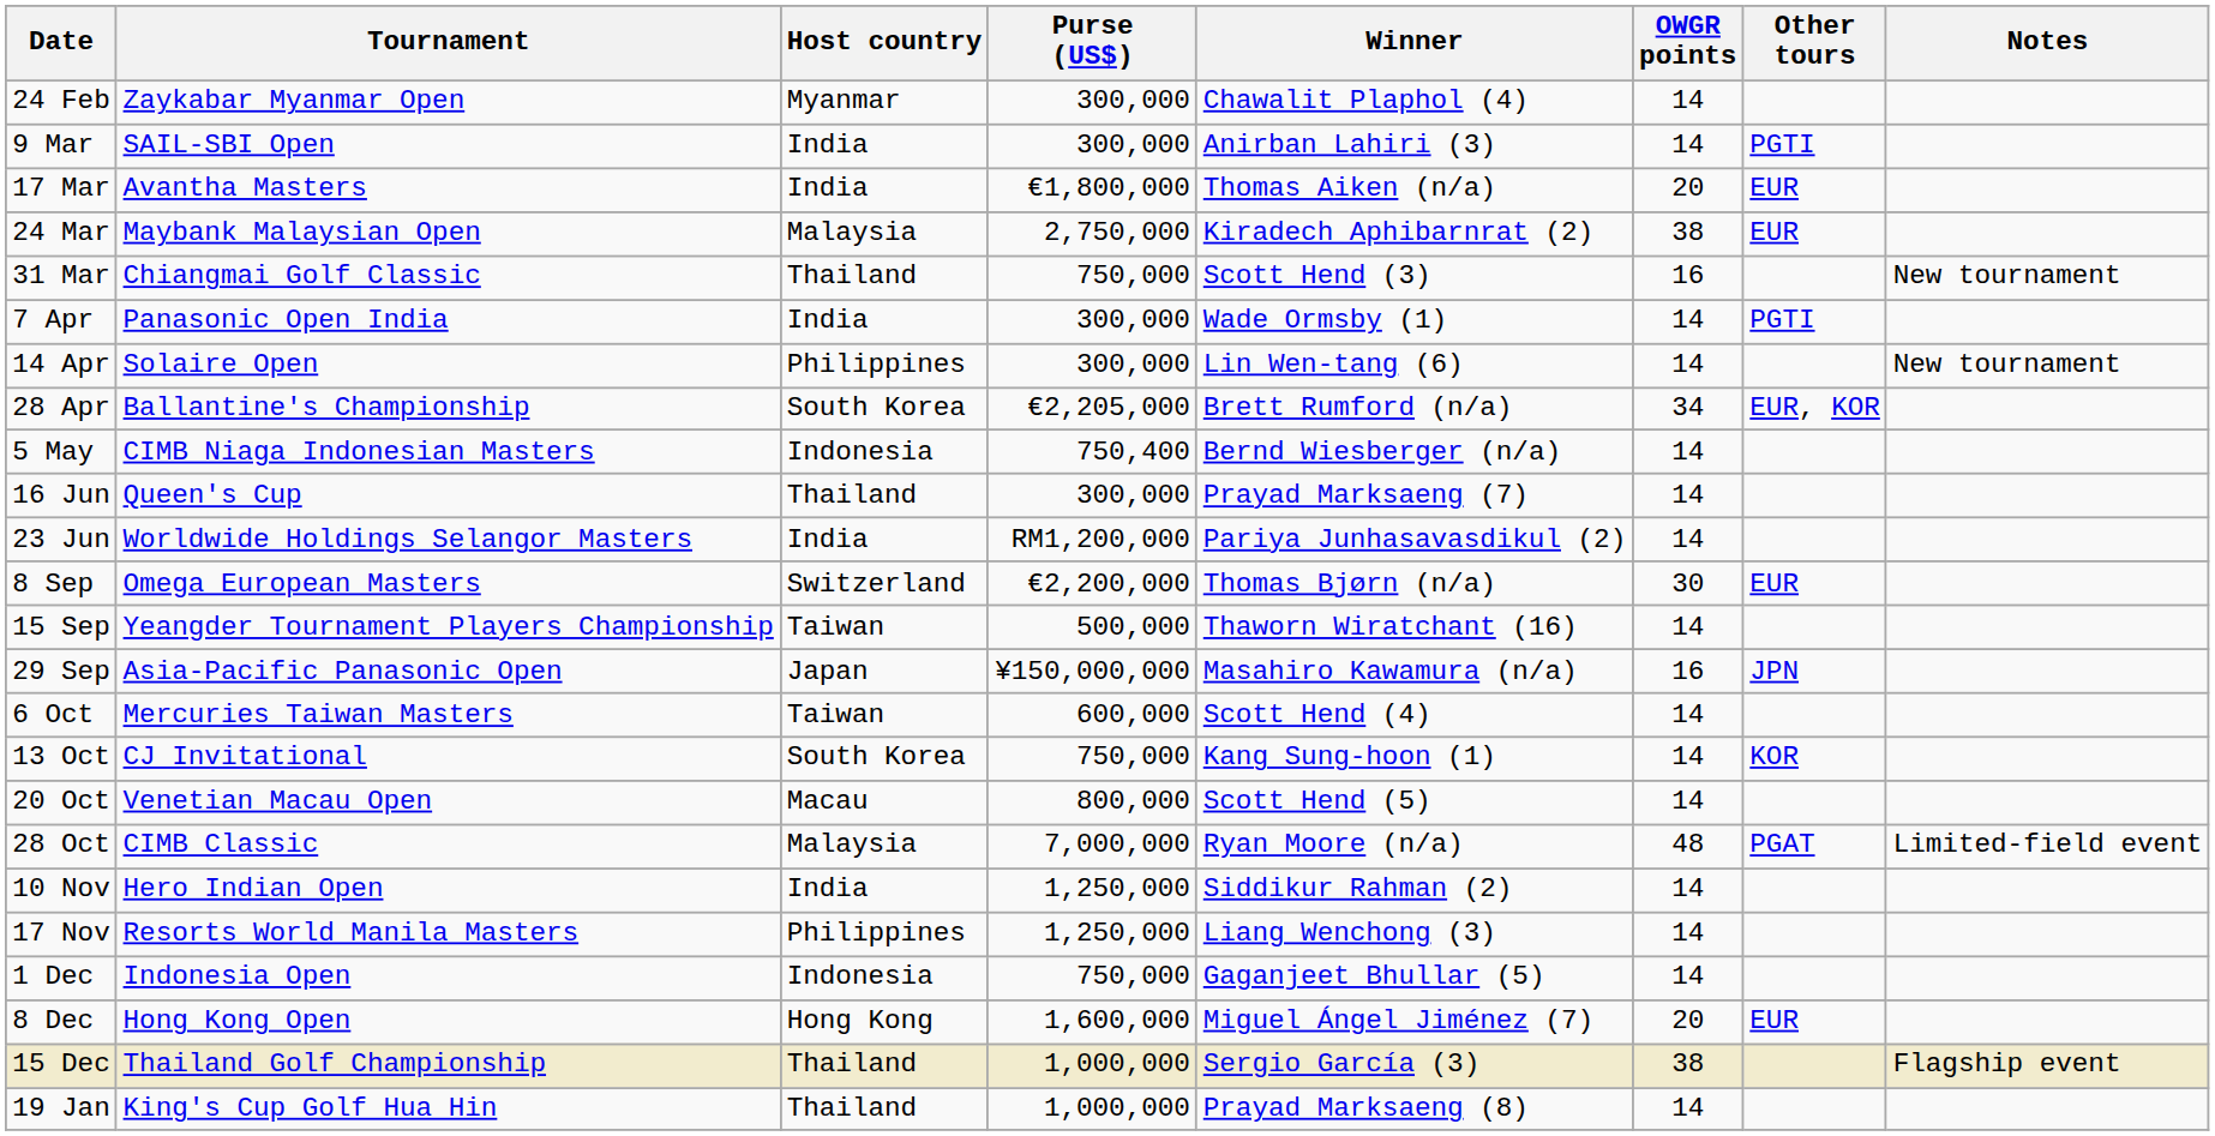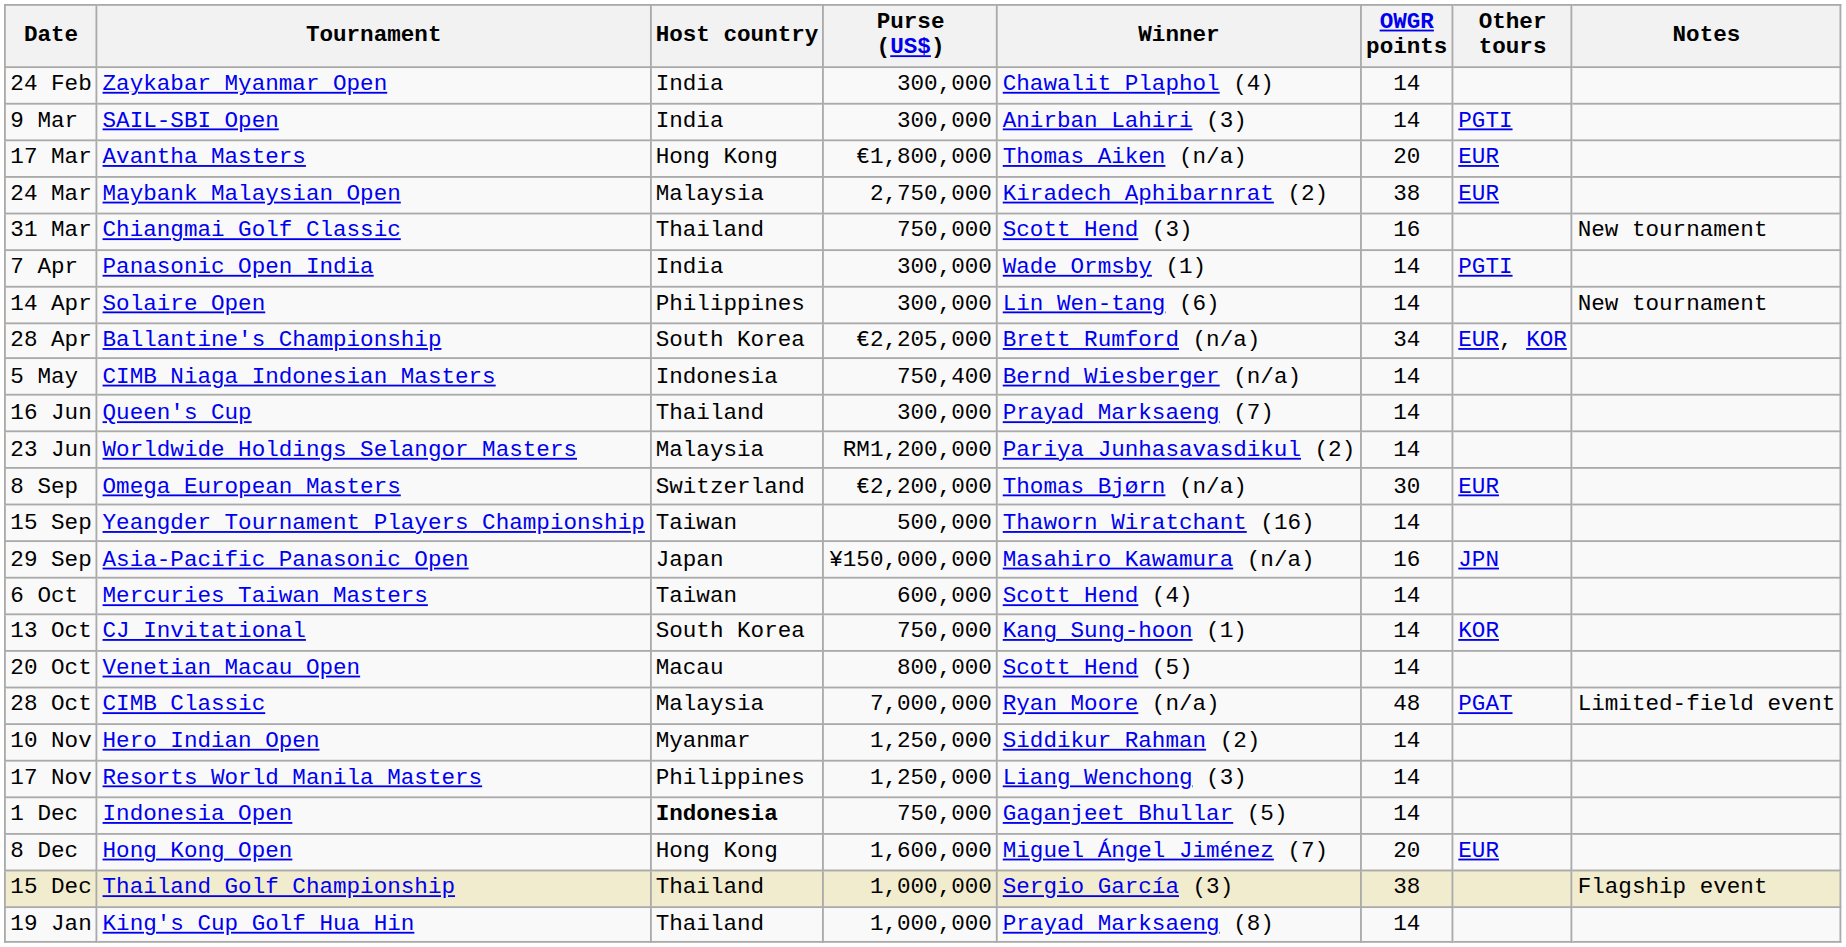 <table class="wikitable" style="font-size:95%">
 <tr>
 <th>Date</th>
 <th>Tournament</th>
 <th>Host country</th>
 <th>Purse<br>(<a href='#'>US$</a>)</th>
 <th>Winner</th>
 <th><a href='#'>OWGR</a><br>points</th>
 <th>Other<br>tours</th>
 <th>Notes</th>
 </tr>
 <tr>
 <td>24 Feb</td>
 <td><a href='#'>Zaykabar Myanmar Open</a></td>
-<td>Myanmar</td>
+<td>India</td>
 <td align=right>300,000</td>
 <td> <a href='#'>Chawalit Plaphol</a> (4)</td>
 <td align=center>14</td>
 <td></td>
 <td></td>
 </tr>
 <tr>
 <td>9 Mar</td>
 <td><a href='#'>SAIL-SBI Open</a></td>
 <td>India</td>
 <td align=right>300,000</td>
 <td> <a href='#'>Anirban Lahiri</a> (3)</td>
 <td align=center>14</td>
 <td><a href='#'>PGTI</a></td>
 <td></td>
 </tr>
 <tr>
 <td>17 Mar</td>
 <td><a href='#'>Avantha Masters</a></td>
-<td>India</td>
+<td>Hong Kong</td>
 <td align=right>€1,800,000</td>
 <td> <a href='#'>Thomas Aiken</a> (n/a)</td>
 <td align=center>20</td>
 <td><a href='#'>EUR</a></td>
 <td></td>
 </tr>
 <tr>
 <td>24 Mar</td>
 <td><a href='#'>Maybank Malaysian Open</a></td>
 <td>Malaysia</td>
 <td align=right>2,750,000</td>
 <td> <a href='#'>Kiradech Aphibarnrat</a> (2)</td>
 <td align=center>38</td>
 <td><a href='#'>EUR</a></td>
 <td></td>
 </tr>
 <tr>
 <td>31 Mar</td>
 <td><a href='#'>Chiangmai Golf Classic</a></td>
 <td>Thailand</td>
 <td align=right>750,000</td>
 <td> <a href='#'>Scott Hend</a> (3)</td>
 <td align=center>16</td>
 <td></td>
 <td>New tournament</td>
 </tr>
 <tr>
 <td>7 Apr</td>
 <td><a href='#'>Panasonic Open India</a></td>
 <td>India</td>
 <td align=right>300,000</td>
 <td> <a href='#'>Wade Ormsby</a> (1)</td>
 <td align=center>14</td>
 <td><a href='#'>PGTI</a></td>
 <td></td>
 </tr>
 <tr>
 <td>14 Apr</td>
 <td><a href='#'>Solaire Open</a></td>
 <td>Philippines</td>
 <td align=right>300,000</td>
 <td> <a href='#'>Lin Wen-tang</a> (6)</td>
 <td align=center>14</td>
 <td></td>
 <td>New tournament</td>
 </tr>
 <tr>
 <td>28 Apr</td>
 <td><a href='#'>Ballantine's Championship</a></td>
 <td>South Korea</td>
 <td align=right>€2,205,000</td>
 <td> <a href='#'>Brett Rumford</a> (n/a)</td>
 <td align=center>34</td>
 <td><a href='#'>EUR</a>, <a href='#'>KOR</a></td>
 <td></td>
 </tr>
 <tr>
 <td>5 May</td>
 <td><a href='#'>CIMB Niaga Indonesian Masters</a></td>
 <td>Indonesia</td>
 <td align=right>750,400</td>
 <td> <a href='#'>Bernd Wiesberger</a> (n/a)</td>
 <td align=center>14</td>
 <td></td>
 <td></td>
 </tr>
 <tr>
 <td>16 Jun</td>
 <td><a href='#'>Queen's Cup</a></td>
 <td>Thailand</td>
 <td align=right>300,000</td>
 <td> <a href='#'>Prayad Marksaeng</a> (7)</td>
 <td align=center>14</td>
 <td></td>
 <td></td>
 </tr>
 <tr>
 <td>23 Jun</td>
 <td><a href='#'>Worldwide Holdings Selangor Masters</a></td>
-<td>India</td>
+<td>Malaysia</td>
 <td align=right>RM1,200,000</td>
 <td> <a href='#'>Pariya Junhasavasdikul</a> (2)</td>
 <td align=center>14</td>
 <td></td>
 <td></td>
 </tr>
 <tr>
 <td>8 Sep</td>
 <td><a href='#'>Omega European Masters</a></td>
 <td>Switzerland</td>
 <td align=right>€2,200,000</td>
 <td> <a href='#'>Thomas Bjørn</a> (n/a)</td>
 <td align=center>30</td>
 <td><a href='#'>EUR</a></td>
 <td></td>
 </tr>
 <tr>
 <td>15 Sep</td>
 <td><a href='#'>Yeangder Tournament Players Championship</a></td>
 <td>Taiwan</td>
 <td align=right>500,000</td>
 <td> <a href='#'>Thaworn Wiratchant</a> (16)</td>
 <td align=center>14</td>
 <td></td>
 <td></td>
 </tr>
 <tr>
 <td>29 Sep</td>
 <td><a href='#'>Asia-Pacific Panasonic Open</a></td>
 <td>Japan</td>
 <td align=right>¥150,000,000</td>
 <td> <a href='#'>Masahiro Kawamura</a> (n/a)</td>
 <td align=center>16</td>
 <td><a href='#'>JPN</a></td>
 <td></td>
 </tr>
 <tr>
 <td>6 Oct</td>
 <td><a href='#'>Mercuries Taiwan Masters</a></td>
 <td>Taiwan</td>
 <td align=right>600,000</td>
 <td> <a href='#'>Scott Hend</a> (4)</td>
 <td align=center>14</td>
 <td></td>
 <td></td>
 </tr>
 <tr>
 <td>13 Oct</td>
 <td><a href='#'>CJ Invitational</a></td>
 <td>South Korea</td>
 <td align=right>750,000</td>
 <td> <a href='#'>Kang Sung-hoon</a> (1)</td>
 <td align=center>14</td>
 <td><a href='#'>KOR</a></td>
 <td></td>
 </tr>
 <tr>
 <td>20 Oct</td>
 <td><a href='#'>Venetian Macau Open</a></td>
 <td>Macau</td>
 <td align=right>800,000</td>
 <td> <a href='#'>Scott Hend</a> (5)</td>
 <td align=center>14</td>
 <td></td>
 <td></td>
 </tr>
 <tr>
 <td>28 Oct</td>
 <td><a href='#'>CIMB Classic</a></td>
 <td>Malaysia</td>
 <td align=right>7,000,000</td>
 <td> <a href='#'>Ryan Moore</a> (n/a)</td>
 <td align=center>48</td>
 <td><a href='#'>PGAT</a></td>
 <td>Limited-field event</td>
 </tr>
 <tr>
 <td>10 Nov</td>
 <td><a href='#'>Hero Indian Open</a></td>
-<td>India</td>
+<td>Myanmar</td>
 <td align=right>1,250,000</td>
 <td> <a href='#'>Siddikur Rahman</a> (2)</td>
 <td align=center>14</td>
 <td></td>
 <td></td>
 </tr>
 <tr>
 <td>17 Nov</td>
 <td><a href='#'>Resorts World Manila Masters</a></td>
 <td>Philippines</td>
 <td align=right>1,250,000</td>
 <td> <a href='#'>Liang Wenchong</a> (3)</td>
 <td align=center>14</td>
 <td></td>
 <td></td>
 </tr>
 <tr>
 <td>1 Dec</td>
 <td><a href='#'>Indonesia Open</a></td>
-<td>Indonesia</td>
+<td><strong>Indonesia</strong></td>
 <td align=right>750,000</td>
 <td> <a href='#'>Gaganjeet Bhullar</a> (5)</td>
 <td align=center>14</td>
 <td></td>
 <td></td>
 </tr>
 <tr>
 <td>8 Dec</td>
 <td><a href='#'>Hong Kong Open</a></td>
 <td>Hong Kong</td>
 <td align=right>1,600,000</td>
 <td> <a href='#'>Miguel Ángel Jiménez</a> (7)</td>
 <td align=center>20</td>
 <td><a href='#'>EUR</a></td>
 <td></td>
 </tr>
 <tr style="background:#f2ecce;">
 <td>15 Dec</td>
 <td><a href='#'>Thailand Golf Championship</a></td>
 <td>Thailand</td>
 <td align=right>1,000,000</td>
 <td> <a href='#'>Sergio García</a> (3)</td>
 <td align=center>38</td>
 <td></td>
 <td>Flagship event</td>
 </tr>
 <tr>
 <td>19 Jan</td>
 <td><a href='#'>King's Cup Golf Hua Hin</a></td>
 <td>Thailand</td>
 <td align=right>1,000,000</td>
 <td> <a href='#'>Prayad Marksaeng</a> (8)</td>
 <td align=center>14</td>
 <td></td>
 <td></td>
 </tr>
 </table>
